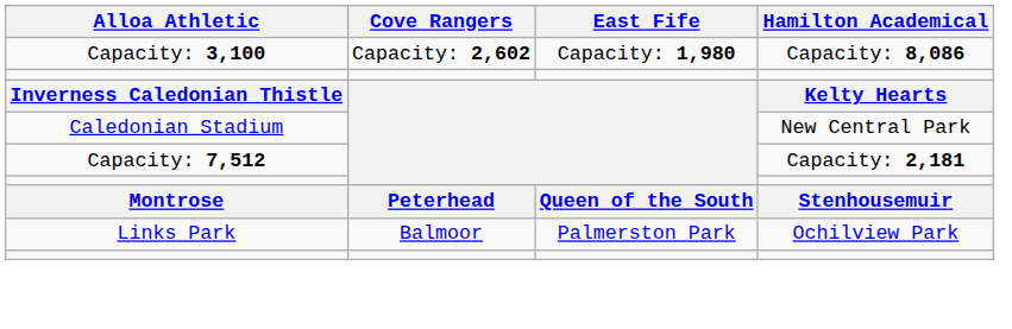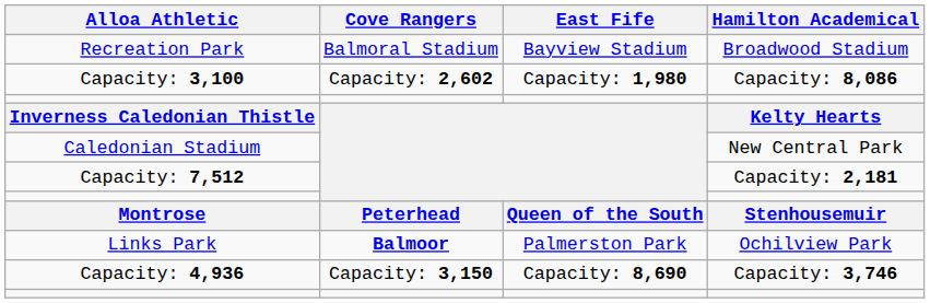 <table class="wikitable" style="text-align:center">
 <tr>
 <th><a href='#'>Alloa Athletic</a></th>
 <th><a href='#'>Cove Rangers</a></th>
 <th><a href='#'>East Fife</a></th>
 <th><a href='#'>Hamilton Academical</a></th>
+</tr>
+<tr>
+<td><a href='#'>Recreation Park</a></td>
+<td><a href='#'>Balmoral Stadium</a></td>
+<td><a href='#'>Bayview Stadium</a></td>
+<td><a href='#'>Broadwood Stadium</a></td>
 </tr>
 <tr>
 <td>Capacity: <strong>3,100</strong></td>
 <td>Capacity: <strong>2,602</strong></td>
 <td>Capacity: <strong>1,980</strong></td>
 <td>Capacity: <strong>8,086</strong></td>
 </tr>
 <tr>
 <td></td>
 <td></td>
 <td></td>
 <td></td>
 </tr>
 <tr>
 <th><a href='#'>Inverness Caledonian Thistle</a></th>
 <th colspan=2 rowspan=4><br></th>
 <th><a href='#'>Kelty Hearts</a></th>
 </tr>
 <tr>
 <td><a href='#'>Caledonian Stadium</a></td>
 <td>New Central Park</td>
 </tr>
 <tr>
 <td>Capacity: <strong>7,512</strong></td>
 <td>Capacity: <strong>2,181</strong></td>
 </tr>
 <tr>
 <td></td>
 <td></td>
 </tr>
 <tr>
 <th><a href='#'>Montrose</a></th>
 <th><a href='#'>Peterhead</a></th>
 <th><a href='#'>Queen of the South</a></th>
 <th><a href='#'>Stenhousemuir</a></th>
 </tr>
 <tr>
 <td><a href='#'>Links Park</a></td>
-<td><a href='#'>Balmoor</a></td>
+<td><strong><a href='#'>Balmoor</a></strong></td>
 <td><a href='#'>Palmerston Park</a></td>
 <td><a href='#'>Ochilview Park</a></td>
+</tr>
+<tr>
+<td>Capacity: <strong>4,936</strong></td>
+<td>Capacity:  <strong>3,150</strong></td>
+<td>Capacity: <strong>8,690</strong></td>
+<td>Capacity: <strong>3,746</strong></td>
 </tr>
 <tr>
 <td></td>
 <td></td>
 <td></td>
 <td></td>
 </tr>
 </table>
